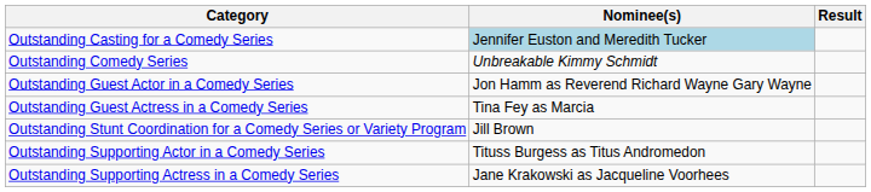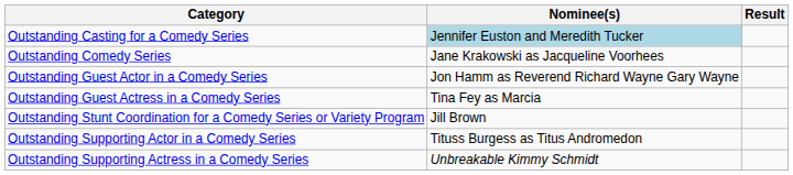 <table class="wikitable">
 <tr>
 <th>Category</th>
 <th>Nominee(s)</th>
 <th>Result</th>
 </tr>
 <tr>
 <td><a href='#'>Outstanding Casting for a Comedy Series</a></td>
 <td style="background: lightblue;">Jennifer Euston and Meredith Tucker</td>
 <td></td>
 </tr>
 <tr>
 <td><a href='#'>Outstanding Comedy Series</a></td>
-<td><em>Unbreakable Kimmy Schmidt</em></td>
+<td>Jane Krakowski as Jacqueline Voorhees</td>
 <td></td>
 </tr>
 <tr>
 <td><a href='#'>Outstanding Guest Actor in a Comedy Series</a></td>
 <td>Jon Hamm as Reverend Richard Wayne Gary Wayne</td>
 <td></td>
 </tr>
 <tr>
 <td><a href='#'>Outstanding Guest Actress in a Comedy Series</a></td>
 <td>Tina Fey as Marcia</td>
 <td></td>
 </tr>
 <tr>
 <td><a href='#'>Outstanding Stunt Coordination for a Comedy Series or Variety Program</a></td>
 <td>Jill Brown</td>
 <td></td>
 </tr>
 <tr>
 <td><a href='#'>Outstanding Supporting Actor in a Comedy Series</a></td>
 <td>Tituss Burgess as Titus Andromedon</td>
 <td></td>
 </tr>
 <tr>
 <td><a href='#'>Outstanding Supporting Actress in a Comedy Series</a></td>
-<td>Jane Krakowski as Jacqueline Voorhees</td>
+<td><em>Unbreakable Kimmy Schmidt</em></td>
 <td></td>
 </tr>
 </table>
